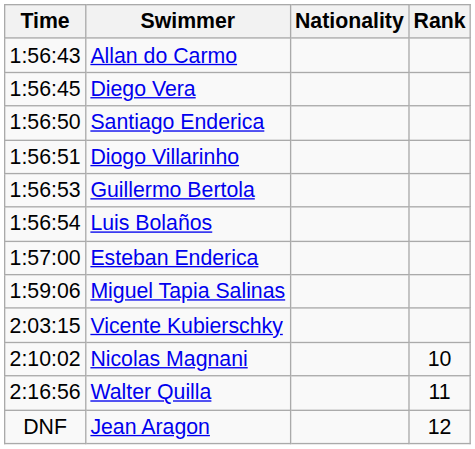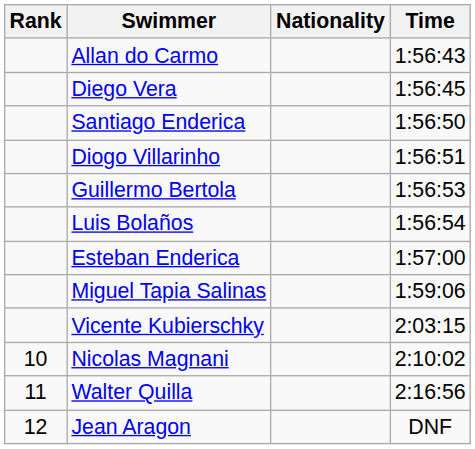 <table class="wikitable sortable" border="1" style="text-align:center">
 <tr>
-<th>Time</th>
+<th>Rank</th>
 <th>Swimmer</th>
 <th>Nationality</th>
-<th>Rank</th>
+<th>Time</th>
 </tr>
 <tr>
-<td>1:56:43</td>
+<td></td>
 <td align=left><a href='#'>Allan do Carmo</a></td>
 <td align=left></td>
-<td></td>
+<td>1:56:43</td>
 </tr>
 <tr>
-<td>1:56:45</td>
+<td></td>
 <td align=left><a href='#'>Diego Vera</a></td>
 <td align=left></td>
-<td></td>
+<td>1:56:45</td>
 </tr>
 <tr>
-<td>1:56:50</td>
+<td></td>
 <td align=left><a href='#'>Santiago Enderica</a></td>
 <td align=left></td>
-<td></td>
+<td>1:56:50</td>
 </tr>
 <tr>
-<td>1:56:51</td>
+<td></td>
 <td align=left><a href='#'>Diogo Villarinho</a></td>
 <td align=left></td>
-<td></td>
+<td>1:56:51</td>
 </tr>
 <tr>
-<td>1:56:53</td>
+<td></td>
 <td align=left><a href='#'>Guillermo Bertola</a></td>
 <td align=left></td>
-<td></td>
+<td>1:56:53</td>
 </tr>
 <tr>
-<td>1:56:54</td>
+<td></td>
 <td align=left><a href='#'>Luis Bolaños</a></td>
 <td align=left></td>
-<td></td>
+<td>1:56:54</td>
 </tr>
 <tr>
-<td>1:57:00</td>
+<td></td>
 <td align=left><a href='#'>Esteban Enderica</a></td>
 <td align=left></td>
-<td></td>
+<td>1:57:00</td>
 </tr>
 <tr>
-<td>1:59:06</td>
+<td></td>
 <td align=left><a href='#'>Miguel Tapia Salinas</a></td>
 <td align=left></td>
-<td></td>
+<td>1:59:06</td>
 </tr>
 <tr>
-<td>2:03:15</td>
+<td></td>
 <td align=left><a href='#'>Vicente Kubierschky</a></td>
 <td align=left></td>
-<td></td>
+<td>2:03:15</td>
 </tr>
 <tr>
-<td>2:10:02</td>
+<td>10</td>
 <td align=left><a href='#'>Nicolas Magnani</a></td>
 <td align=left></td>
-<td>10</td>
+<td>2:10:02</td>
 </tr>
 <tr>
-<td>2:16:56</td>
+<td>11</td>
 <td align=left><a href='#'>Walter Quilla</a></td>
 <td align=left></td>
-<td>11</td>
+<td>2:16:56</td>
 </tr>
 <tr>
-<td>DNF</td>
+<td>12</td>
 <td align=left><a href='#'>Jean Aragon</a></td>
 <td align=left></td>
-<td>12</td>
+<td>DNF</td>
 </tr>
 </table>
